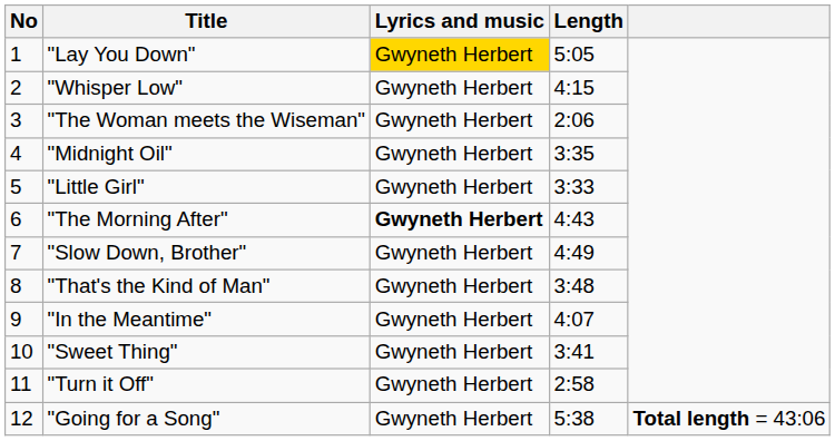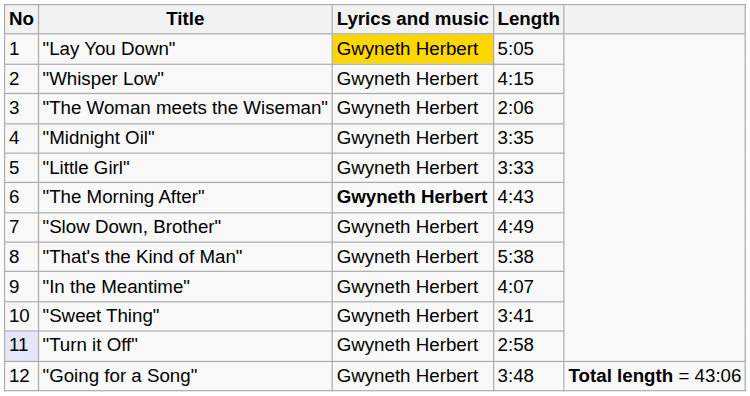 <table class="wikitable">
 <tr>
 <th>No</th>
 <th>Title</th>
 <th>Lyrics and music</th>
 <th>Length</th>
 <th></th>
 </tr>
 <tr>
 <td>1</td>
 <td>"Lay You Down"</td>
 <td style="background: gold;">Gwyneth Herbert</td>
 <td>5:05</td>
 </tr>
 <tr>
 <td>2</td>
 <td>"Whisper Low"</td>
 <td>Gwyneth Herbert</td>
 <td>4:15</td>
 </tr>
 <tr>
 <td>3</td>
 <td>"The Woman meets the Wiseman"</td>
 <td>Gwyneth Herbert</td>
 <td>2:06</td>
 </tr>
 <tr>
 <td>4</td>
 <td>"Midnight Oil"</td>
 <td>Gwyneth Herbert</td>
 <td>3:35</td>
 </tr>
 <tr>
 <td>5</td>
 <td>"Little Girl"</td>
 <td>Gwyneth Herbert</td>
 <td>3:33</td>
 </tr>
 <tr>
 <td>6</td>
 <td>"The Morning After"</td>
 <td><strong>Gwyneth Herbert</strong></td>
 <td>4:43</td>
 </tr>
 <tr>
 <td>7</td>
 <td>"Slow Down, Brother"</td>
 <td>Gwyneth Herbert</td>
 <td>4:49</td>
 </tr>
 <tr>
 <td>8</td>
 <td>"That's the Kind of Man"</td>
 <td>Gwyneth Herbert</td>
-<td>3:48</td>
+<td>5:38</td>
 </tr>
 <tr>
 <td>9</td>
 <td>"In the Meantime"</td>
 <td>Gwyneth Herbert</td>
 <td>4:07</td>
 </tr>
 <tr>
 <td>10</td>
 <td>"Sweet Thing"</td>
 <td>Gwyneth Herbert</td>
 <td>3:41</td>
 </tr>
 <tr>
-<td>11</td>
+<td style="background: lavender;">11</td>
 <td>"Turn it Off"</td>
 <td>Gwyneth Herbert</td>
 <td>2:58</td>
 </tr>
 <tr>
 <td>12</td>
 <td>"Going for a Song"</td>
 <td>Gwyneth Herbert</td>
-<td>5:38</td>
+<td>3:48</td>
 <td><strong>Total length</strong> = 43:06</td>
 </tr>
 </table>
